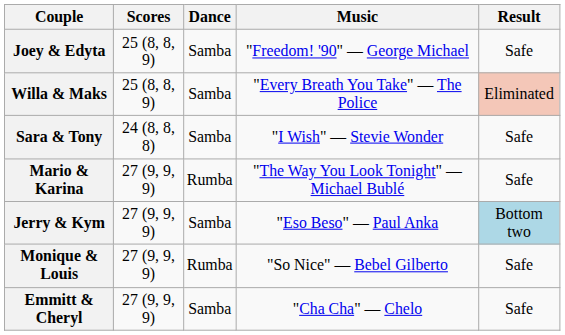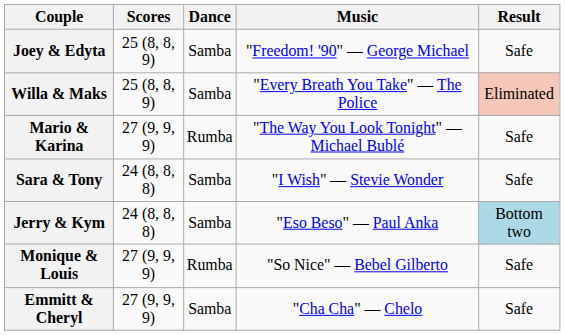 <table class="wikitable sortable" style="text-align:center; width:90%">
 <tr>
 <th scope="col">Couple</th>
 <th scope="col">Scores</th>
 <th scope="col" class="unsortable">Dance</th>
 <th scope="col" class="unsortable">Music</th>
 <th scope="col" class="unsortable">Result</th>
 </tr>
 <tr>
 <th scope="row">Joey & Edyta</th>
 <td>25 (8, 8, 9)</td>
 <td>Samba</td>
 <td>"<a href='#'>Freedom! '90</a>" — <a href='#'>George Michael</a></td>
 <td>Safe</td>
 </tr>
 <tr>
 <th scope="row">Willa & Maks</th>
 <td>25 (8, 8, 9)</td>
 <td>Samba</td>
 <td>"<a href='#'>Every Breath You Take</a>" — <a href='#'>The Police</a></td>
 <td bgcolor=f4c7b8>Eliminated</td>
 </tr>
 <tr>
+<th scope="row">Mario & Karina</th>
+<td>27 (9, 9, 9)</td>
+<td>Rumba</td>
+<td>"<a href='#'>The Way You Look Tonight</a>" — <a href='#'>Michael Bublé</a></td>
+<td>Safe</td>
+</tr>
+<tr>
 <th scope="row">Sara & Tony</th>
 <td>24 (8, 8, 8)</td>
 <td>Samba</td>
 <td>"<a href='#'>I Wish</a>" — <a href='#'>Stevie Wonder</a></td>
 <td>Safe</td>
 </tr>
 <tr>
-<th scope="row">Mario & Karina</th>
-<td>27 (9, 9, 9)</td>
-<td>Rumba</td>
-<td>"<a href='#'>The Way You Look Tonight</a>" — <a href='#'>Michael Bublé</a></td>
-<td>Safe</td>
-</tr>
-<tr>
 <th scope="row">Jerry & Kym</th>
-<td>27 (9, 9, 9)</td>
+<td>24 (8, 8, 8)</td>
 <td>Samba</td>
 <td>"<a href='#'>Eso Beso</a>" — <a href='#'>Paul Anka</a></td>
 <td bgcolor=lightblue>Bottom two</td>
 </tr>
 <tr>
 <th scope="row">Monique & Louis</th>
 <td>27 (9, 9, 9)</td>
 <td>Rumba</td>
 <td>"So Nice" — <a href='#'>Bebel Gilberto</a></td>
 <td>Safe</td>
 </tr>
 <tr>
 <th scope="row">Emmitt & Cheryl</th>
 <td>27 (9, 9, 9)</td>
 <td>Samba</td>
 <td>"<a href='#'>Cha Cha</a>" — <a href='#'>Chelo</a></td>
 <td>Safe</td>
 </tr>
 </table>
